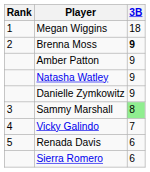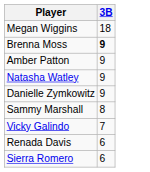 <table class="wikitable" style="float:left;">
 <tr style="white-space: nowrap;">
-<th>Rank</th>
 <th>Player</th>
 <th><a href='#'>3B</a></th>
 </tr>
 <tr>
-<td>1</td>
 <td>Megan Wiggins</td>
 <td>18</td>
 </tr>
 <tr>
-<td>2</td>
 <td>Brenna Moss</td>
 <td><strong>9</strong></td>
 </tr>
 <tr>
-<td></td>
 <td>Amber Patton</td>
 <td>9</td>
 </tr>
 <tr>
-<td></td>
 <td><a href='#'>Natasha Watley</a></td>
 <td>9</td>
 </tr>
 <tr>
-<td></td>
 <td>Danielle Zymkowitz</td>
 <td>9</td>
 </tr>
 <tr>
-<td>3</td>
 <td>Sammy Marshall</td>
-<td style="background: lightgreen;">8</td>
+<td>8</td>
 </tr>
 <tr>
-<td>4</td>
 <td><a href='#'>Vicky Galindo</a></td>
 <td>7</td>
 </tr>
 <tr>
-<td>5</td>
 <td>Renada Davis</td>
 <td>6</td>
 </tr>
 <tr>
-<td></td>
 <td><a href='#'>Sierra Romero</a></td>
 <td>6</td>
 </tr>
 </table>
